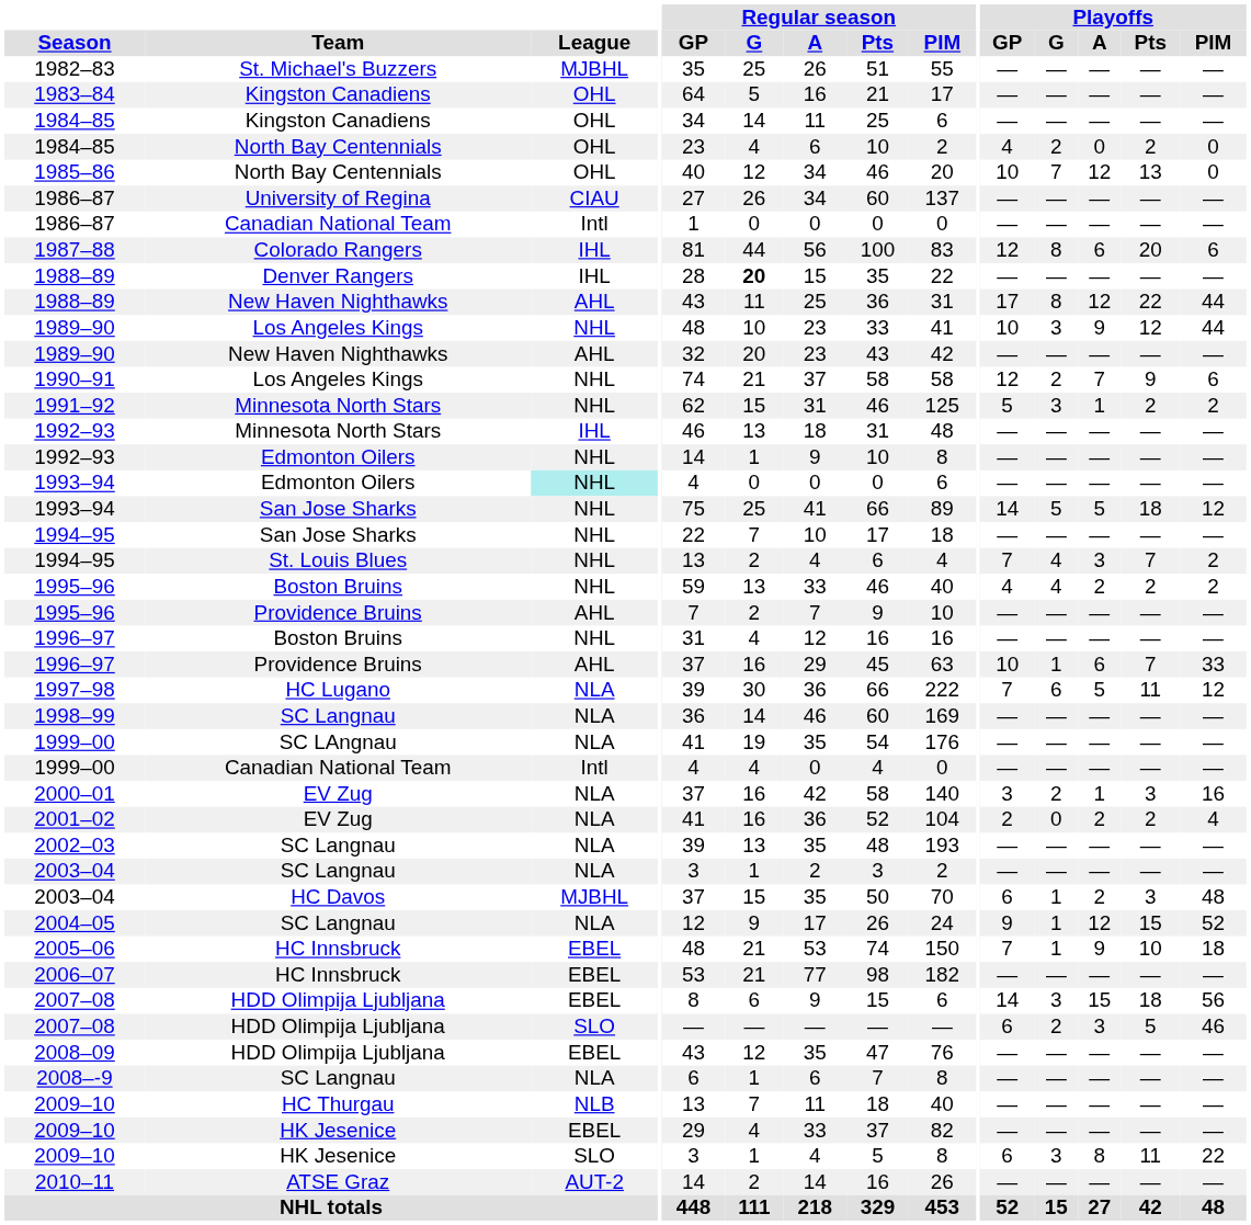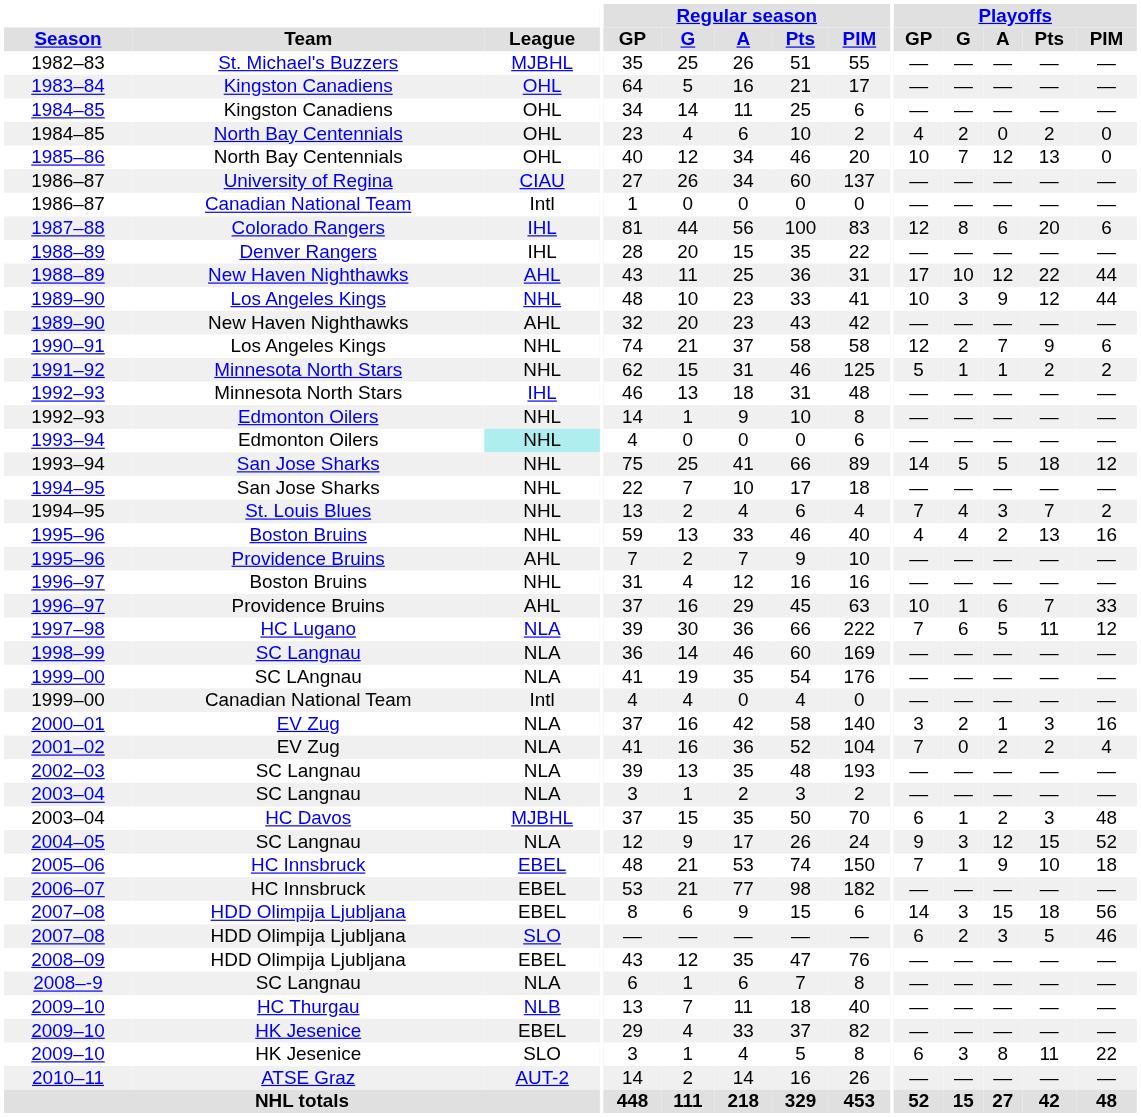 <table border="0" cellpadding="1" cellspacing="0" style="text-align:center; width:60em">
 <tr bgcolor="#e0e0e0">
 <th colspan="3" bgcolor="#ffffff"></th>
 <th rowspan="100" bgcolor="#ffffff"></th>
 <th colspan="5"><a href='#'>Regular season</a></th>
 <th rowspan="100" bgcolor="#ffffff"></th>
 <th colspan="5"><a href='#'>Playoffs</a></th>
 </tr>
 <tr bgcolor="#e0e0e0">
 <th><a href='#'>Season</a></th>
 <th>Team</th>
 <th>League</th>
 <th>GP</th>
 <th><a href='#'>G</a></th>
 <th><a href='#'>A</a></th>
 <th><a href='#'>Pts</a></th>
 <th><a href='#'>PIM</a></th>
 <th>GP</th>
 <th>G</th>
 <th>A</th>
 <th>Pts</th>
 <th>PIM</th>
 </tr>
 <tr>
 <td>1982–83</td>
 <td><a href='#'>St. Michael's Buzzers</a></td>
 <td><a href='#'>MJBHL</a></td>
 <td>35</td>
 <td>25</td>
 <td>26</td>
 <td>51</td>
 <td>55</td>
 <td>—</td>
 <td>—</td>
 <td>—</td>
 <td>—</td>
 <td>—</td>
 </tr>
 <tr bgcolor="#f0f0f0">
 <td><a href='#'>1983–84</a></td>
 <td><a href='#'>Kingston Canadiens</a></td>
 <td><a href='#'>OHL</a></td>
 <td>64</td>
 <td>5</td>
 <td>16</td>
 <td>21</td>
 <td>17</td>
 <td>—</td>
 <td>—</td>
 <td>—</td>
 <td>—</td>
 <td>—</td>
 </tr>
 <tr>
 <td><a href='#'>1984–85</a></td>
 <td>Kingston Canadiens</td>
 <td>OHL</td>
 <td>34</td>
 <td>14</td>
 <td>11</td>
 <td>25</td>
 <td>6</td>
 <td>—</td>
 <td>—</td>
 <td>—</td>
 <td>—</td>
 <td>—</td>
 </tr>
 <tr bgcolor="#f0f0f0">
 <td>1984–85</td>
 <td><a href='#'>North Bay Centennials</a></td>
 <td>OHL</td>
 <td>23</td>
 <td>4</td>
 <td>6</td>
 <td>10</td>
 <td>2</td>
 <td>4</td>
 <td>2</td>
 <td>0</td>
 <td>2</td>
 <td>0</td>
 </tr>
 <tr>
 <td><a href='#'>1985–86</a></td>
 <td>North Bay Centennials</td>
 <td>OHL</td>
 <td>40</td>
 <td>12</td>
 <td>34</td>
 <td>46</td>
 <td>20</td>
 <td>10</td>
 <td>7</td>
 <td>12</td>
 <td>13</td>
 <td>0</td>
 </tr>
 <tr bgcolor="#f0f0f0">
 <td>1986–87</td>
 <td><a href='#'>University of Regina</a></td>
 <td><a href='#'>CIAU</a></td>
 <td>27</td>
 <td>26</td>
 <td>34</td>
 <td>60</td>
 <td>137</td>
 <td>—</td>
 <td>—</td>
 <td>—</td>
 <td>—</td>
 <td>—</td>
 </tr>
 <tr>
 <td>1986–87</td>
 <td><a href='#'>Canadian National Team</a></td>
 <td>Intl</td>
 <td>1</td>
 <td>0</td>
 <td>0</td>
 <td>0</td>
 <td>0</td>
 <td>—</td>
 <td>—</td>
 <td>—</td>
 <td>—</td>
 <td>—</td>
 </tr>
 <tr bgcolor="#f0f0f0">
 <td><a href='#'>1987–88</a></td>
 <td><a href='#'>Colorado Rangers</a></td>
 <td><a href='#'>IHL</a></td>
 <td>81</td>
 <td>44</td>
 <td>56</td>
 <td>100</td>
 <td>83</td>
 <td>12</td>
 <td>8</td>
 <td>6</td>
 <td>20</td>
 <td>6</td>
 </tr>
 <tr>
 <td><a href='#'>1988–89</a></td>
 <td><a href='#'>Denver Rangers</a></td>
 <td>IHL</td>
 <td>28</td>
-<td><strong>20</strong></td>
+<td>20</td>
 <td>15</td>
 <td>35</td>
 <td>22</td>
 <td>—</td>
 <td>—</td>
 <td>—</td>
 <td>—</td>
 <td>—</td>
 </tr>
 <tr bgcolor="#f0f0f0">
 <td><a href='#'>1988–89</a></td>
 <td><a href='#'>New Haven Nighthawks</a></td>
 <td><a href='#'>AHL</a></td>
 <td>43</td>
 <td>11</td>
 <td>25</td>
 <td>36</td>
 <td>31</td>
 <td>17</td>
-<td>8</td>
+<td>10</td>
 <td>12</td>
 <td>22</td>
 <td>44</td>
 </tr>
 <tr>
 <td><a href='#'>1989–90</a></td>
 <td><a href='#'>Los Angeles Kings</a></td>
 <td><a href='#'>NHL</a></td>
 <td>48</td>
 <td>10</td>
 <td>23</td>
 <td>33</td>
 <td>41</td>
 <td>10</td>
 <td>3</td>
 <td>9</td>
 <td>12</td>
 <td>44</td>
 </tr>
 <tr bgcolor="#f0f0f0">
 <td><a href='#'>1989–90</a></td>
 <td>New Haven Nighthawks</td>
 <td>AHL</td>
 <td>32</td>
 <td>20</td>
 <td>23</td>
 <td>43</td>
 <td>42</td>
 <td>—</td>
 <td>—</td>
 <td>—</td>
 <td>—</td>
 <td>—</td>
 </tr>
 <tr>
 <td><a href='#'>1990–91</a></td>
 <td>Los Angeles Kings</td>
 <td>NHL</td>
 <td>74</td>
 <td>21</td>
 <td>37</td>
 <td>58</td>
 <td>58</td>
 <td>12</td>
 <td>2</td>
 <td>7</td>
 <td>9</td>
 <td>6</td>
 </tr>
 <tr bgcolor="#f0f0f0">
 <td><a href='#'>1991–92</a></td>
 <td><a href='#'>Minnesota North Stars</a></td>
 <td>NHL</td>
 <td>62</td>
 <td>15</td>
 <td>31</td>
 <td>46</td>
 <td>125</td>
 <td>5</td>
-<td>3</td>
+<td>1</td>
 <td>1</td>
 <td>2</td>
 <td>2</td>
 </tr>
 <tr>
 <td><a href='#'>1992–93</a></td>
 <td>Minnesota North Stars</td>
 <td><a href='#'>IHL</a></td>
 <td>46</td>
 <td>13</td>
 <td>18</td>
 <td>31</td>
 <td>48</td>
 <td>—</td>
 <td>—</td>
 <td>—</td>
 <td>—</td>
 <td>—</td>
 </tr>
 <tr bgcolor="#f0f0f0">
 <td>1992–93</td>
 <td><a href='#'>Edmonton Oilers</a></td>
 <td>NHL</td>
 <td>14</td>
 <td>1</td>
 <td>9</td>
 <td>10</td>
 <td>8</td>
 <td>—</td>
 <td>—</td>
 <td>—</td>
 <td>—</td>
 <td>—</td>
 </tr>
 <tr>
 <td><a href='#'>1993–94</a></td>
 <td>Edmonton Oilers</td>
 <td style="background: paleturquoise;">NHL</td>
 <td>4</td>
 <td>0</td>
 <td>0</td>
 <td>0</td>
 <td>6</td>
 <td>—</td>
 <td>—</td>
 <td>—</td>
 <td>—</td>
 <td>—</td>
 </tr>
 <tr bgcolor="#f0f0f0">
 <td>1993–94</td>
 <td><a href='#'>San Jose Sharks</a></td>
 <td>NHL</td>
 <td>75</td>
 <td>25</td>
 <td>41</td>
 <td>66</td>
 <td>89</td>
 <td>14</td>
 <td>5</td>
 <td>5</td>
 <td>18</td>
 <td>12</td>
 </tr>
 <tr>
 <td><a href='#'>1994–95</a></td>
 <td>San Jose Sharks</td>
 <td>NHL</td>
 <td>22</td>
 <td>7</td>
 <td>10</td>
 <td>17</td>
 <td>18</td>
 <td>—</td>
 <td>—</td>
 <td>—</td>
 <td>—</td>
 <td>—</td>
 </tr>
 <tr bgcolor="#f0f0f0">
 <td>1994–95</td>
 <td><a href='#'>St. Louis Blues</a></td>
 <td>NHL</td>
 <td>13</td>
 <td>2</td>
 <td>4</td>
 <td>6</td>
 <td>4</td>
 <td>7</td>
 <td>4</td>
 <td>3</td>
 <td>7</td>
 <td>2</td>
 </tr>
 <tr>
 <td><a href='#'>1995–96</a></td>
 <td><a href='#'>Boston Bruins</a></td>
 <td>NHL</td>
 <td>59</td>
 <td>13</td>
 <td>33</td>
 <td>46</td>
 <td>40</td>
 <td>4</td>
 <td>4</td>
 <td>2</td>
-<td>2</td>
-<td>2</td>
+<td>13</td>
+<td>16</td>
 </tr>
 <tr bgcolor="#f0f0f0">
 <td><a href='#'>1995–96</a></td>
 <td><a href='#'>Providence Bruins</a></td>
 <td>AHL</td>
 <td>7</td>
 <td>2</td>
 <td>7</td>
 <td>9</td>
 <td>10</td>
 <td>—</td>
 <td>—</td>
 <td>—</td>
 <td>—</td>
 <td>—</td>
 </tr>
 <tr>
 <td><a href='#'>1996–97</a></td>
 <td>Boston Bruins</td>
 <td>NHL</td>
 <td>31</td>
 <td>4</td>
 <td>12</td>
 <td>16</td>
 <td>16</td>
 <td>—</td>
 <td>—</td>
 <td>—</td>
 <td>—</td>
 <td>—</td>
 </tr>
 <tr bgcolor="#f0f0f0">
 <td><a href='#'>1996–97</a></td>
 <td>Providence Bruins</td>
 <td>AHL</td>
 <td>37</td>
 <td>16</td>
 <td>29</td>
 <td>45</td>
 <td>63</td>
 <td>10</td>
 <td>1</td>
 <td>6</td>
 <td>7</td>
 <td>33</td>
 </tr>
 <tr>
 <td><a href='#'>1997–98</a></td>
 <td><a href='#'>HC Lugano</a></td>
 <td><a href='#'>NLA</a></td>
 <td>39</td>
 <td>30</td>
 <td>36</td>
 <td>66</td>
 <td>222</td>
 <td>7</td>
 <td>6</td>
 <td>5</td>
 <td>11</td>
 <td>12</td>
 </tr>
 <tr bgcolor="#f0f0f0">
 <td><a href='#'>1998–99</a></td>
 <td><a href='#'>SC Langnau</a></td>
 <td>NLA</td>
 <td>36</td>
 <td>14</td>
 <td>46</td>
 <td>60</td>
 <td>169</td>
 <td>—</td>
 <td>—</td>
 <td>—</td>
 <td>—</td>
 <td>—</td>
 </tr>
 <tr>
 <td><a href='#'>1999–00</a></td>
 <td>SC LAngnau</td>
 <td>NLA</td>
 <td>41</td>
 <td>19</td>
 <td>35</td>
 <td>54</td>
 <td>176</td>
 <td>—</td>
 <td>—</td>
 <td>—</td>
 <td>—</td>
 <td>—</td>
 </tr>
 <tr bgcolor="#f0f0f0">
 <td>1999–00</td>
 <td>Canadian National Team</td>
 <td>Intl</td>
 <td>4</td>
 <td>4</td>
 <td>0</td>
 <td>4</td>
 <td>0</td>
 <td>—</td>
 <td>—</td>
 <td>—</td>
 <td>—</td>
 <td>—</td>
 </tr>
 <tr>
 <td><a href='#'>2000–01</a></td>
 <td><a href='#'>EV Zug</a></td>
 <td>NLA</td>
 <td>37</td>
 <td>16</td>
 <td>42</td>
 <td>58</td>
 <td>140</td>
 <td>3</td>
 <td>2</td>
 <td>1</td>
 <td>3</td>
 <td>16</td>
 </tr>
 <tr bgcolor="#f0f0f0">
 <td><a href='#'>2001–02</a></td>
 <td>EV Zug</td>
 <td>NLA</td>
 <td>41</td>
 <td>16</td>
 <td>36</td>
 <td>52</td>
 <td>104</td>
-<td>2</td>
+<td>7</td>
 <td>0</td>
 <td>2</td>
 <td>2</td>
 <td>4</td>
 </tr>
 <tr>
 <td><a href='#'>2002–03</a></td>
 <td>SC Langnau</td>
 <td>NLA</td>
 <td>39</td>
 <td>13</td>
 <td>35</td>
 <td>48</td>
 <td>193</td>
 <td>—</td>
 <td>—</td>
 <td>—</td>
 <td>—</td>
 <td>—</td>
 </tr>
 <tr bgcolor="#f0f0f0">
 <td><a href='#'>2003–04</a></td>
 <td>SC Langnau</td>
 <td>NLA</td>
 <td>3</td>
 <td>1</td>
 <td>2</td>
 <td>3</td>
 <td>2</td>
 <td>—</td>
 <td>—</td>
 <td>—</td>
 <td>—</td>
 <td>—</td>
 </tr>
 <tr>
 <td>2003–04</td>
 <td><a href='#'>HC Davos</a></td>
 <td><a href='#'>MJBHL</a></td>
 <td>37</td>
 <td>15</td>
 <td>35</td>
 <td>50</td>
 <td>70</td>
 <td>6</td>
 <td>1</td>
 <td>2</td>
 <td>3</td>
 <td>48</td>
 </tr>
 <tr bgcolor="#f0f0f0">
 <td><a href='#'>2004–05</a></td>
 <td>SC Langnau</td>
 <td>NLA</td>
 <td>12</td>
 <td>9</td>
 <td>17</td>
 <td>26</td>
 <td>24</td>
 <td>9</td>
-<td>1</td>
+<td>3</td>
 <td>12</td>
 <td>15</td>
 <td>52</td>
 </tr>
 <tr>
 <td><a href='#'>2005–06</a></td>
 <td><a href='#'>HC Innsbruck</a></td>
 <td><a href='#'>EBEL</a></td>
 <td>48</td>
 <td>21</td>
 <td>53</td>
 <td>74</td>
 <td>150</td>
 <td>7</td>
 <td>1</td>
 <td>9</td>
 <td>10</td>
 <td>18</td>
 </tr>
 <tr bgcolor="#f0f0f0">
 <td><a href='#'>2006–07</a></td>
 <td>HC Innsbruck</td>
 <td>EBEL</td>
 <td>53</td>
 <td>21</td>
 <td>77</td>
 <td>98</td>
 <td>182</td>
 <td>—</td>
 <td>—</td>
 <td>—</td>
 <td>—</td>
 <td>—</td>
 </tr>
 <tr>
 <td><a href='#'>2007–08</a></td>
 <td><a href='#'>HDD Olimpija Ljubljana</a></td>
 <td>EBEL</td>
 <td>8</td>
 <td>6</td>
 <td>9</td>
 <td>15</td>
 <td>6</td>
 <td>14</td>
 <td>3</td>
 <td>15</td>
 <td>18</td>
 <td>56</td>
 </tr>
 <tr bgcolor="#f0f0f0">
 <td><a href='#'>2007–08</a></td>
 <td>HDD Olimpija Ljubljana</td>
 <td><a href='#'>SLO</a></td>
 <td>—</td>
 <td>—</td>
 <td>—</td>
 <td>—</td>
 <td>—</td>
 <td>6</td>
 <td>2</td>
 <td>3</td>
 <td>5</td>
 <td>46</td>
 </tr>
 <tr>
 <td><a href='#'>2008–09</a></td>
 <td>HDD Olimpija Ljubljana</td>
 <td>EBEL</td>
 <td>43</td>
 <td>12</td>
 <td>35</td>
 <td>47</td>
 <td>76</td>
 <td>—</td>
 <td>—</td>
 <td>—</td>
 <td>—</td>
 <td>—</td>
 </tr>
 <tr bgcolor="#f0f0f0">
 <td><a href='#'>2008–-9</a></td>
 <td>SC Langnau</td>
 <td>NLA</td>
 <td>6</td>
 <td>1</td>
 <td>6</td>
 <td>7</td>
 <td>8</td>
 <td>—</td>
 <td>—</td>
 <td>—</td>
 <td>—</td>
 <td>—</td>
 </tr>
 <tr>
 <td><a href='#'>2009–10</a></td>
 <td><a href='#'>HC Thurgau</a></td>
 <td><a href='#'>NLB</a></td>
 <td>13</td>
 <td>7</td>
 <td>11</td>
 <td>18</td>
 <td>40</td>
 <td>—</td>
 <td>—</td>
 <td>—</td>
 <td>—</td>
 <td>—</td>
 </tr>
 <tr bgcolor="#f0f0f0">
 <td><a href='#'>2009–10</a></td>
 <td><a href='#'>HK Jesenice</a></td>
 <td>EBEL</td>
 <td>29</td>
 <td>4</td>
 <td>33</td>
 <td>37</td>
 <td>82</td>
 <td>—</td>
 <td>—</td>
 <td>—</td>
 <td>—</td>
 <td>—</td>
 </tr>
 <tr>
 <td><a href='#'>2009–10</a></td>
 <td>HK Jesenice</td>
 <td>SLO</td>
 <td>3</td>
 <td>1</td>
 <td>4</td>
 <td>5</td>
 <td>8</td>
 <td>6</td>
 <td>3</td>
 <td>8</td>
 <td>11</td>
 <td>22</td>
 </tr>
 <tr bgcolor="#f0f0f0">
 <td><a href='#'>2010–11</a></td>
 <td><a href='#'>ATSE Graz</a></td>
 <td><a href='#'>AUT-2</a></td>
 <td>14</td>
 <td>2</td>
 <td>14</td>
 <td>16</td>
 <td>26</td>
 <td>—</td>
 <td>—</td>
 <td>—</td>
 <td>—</td>
 <td>—</td>
 </tr>
 <tr bgcolor="#e0e0e0">
 <th colspan="3">NHL totals</th>
 <th>448</th>
 <th>111</th>
 <th>218</th>
 <th>329</th>
 <th>453</th>
 <th>52</th>
 <th>15</th>
 <th>27</th>
 <th>42</th>
 <th>48</th>
 </tr>
 </table>
